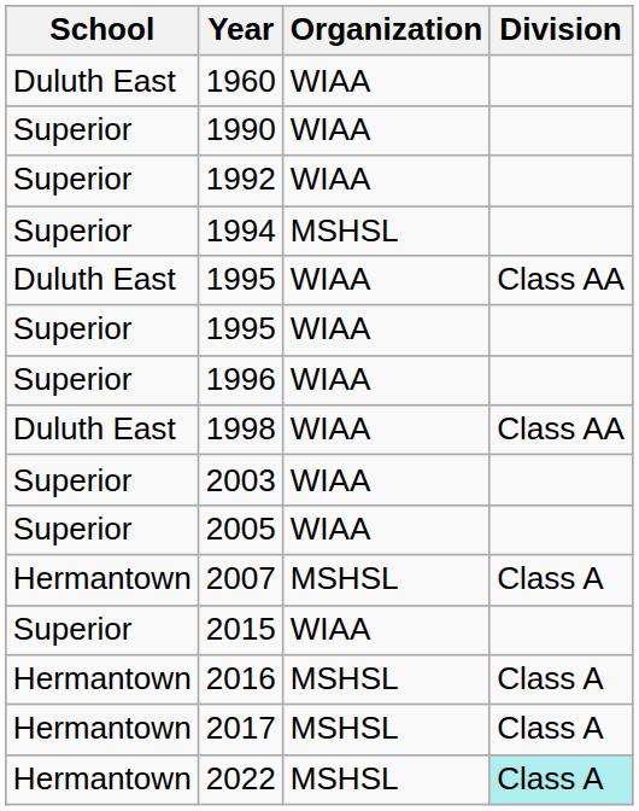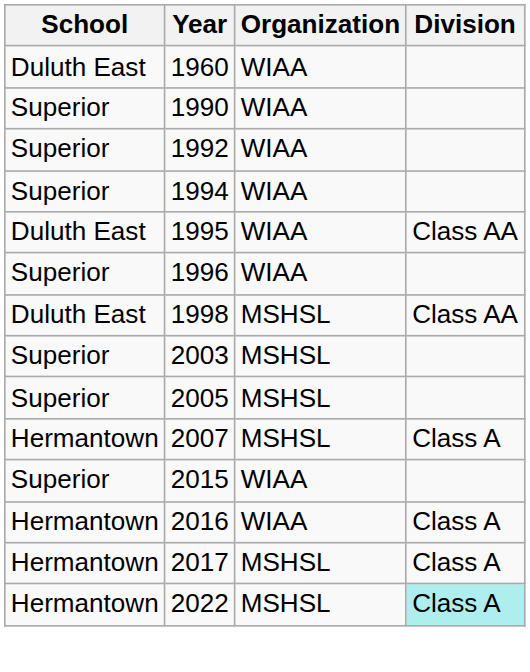 <table class="wikitable">
 <tr>
 <th>School</th>
 <th>Year</th>
 <th>Organization</th>
 <th>Division</th>
 </tr>
 <tr>
 <td>Duluth East</td>
 <td>1960</td>
 <td>WIAA</td>
 <td></td>
 </tr>
 <tr>
 <td>Superior</td>
 <td>1990</td>
 <td>WIAA</td>
 <td></td>
 </tr>
 <tr>
 <td>Superior</td>
 <td>1992</td>
 <td>WIAA</td>
 <td></td>
 </tr>
 <tr>
 <td>Superior</td>
 <td>1994</td>
-<td>MSHSL</td>
+<td>WIAA</td>
 <td></td>
 </tr>
 <tr>
 <td>Duluth East</td>
 <td>1995</td>
 <td>WIAA</td>
 <td>Class AA</td>
 </tr>
 <tr>
 <td>Superior</td>
-<td>1995</td>
-<td>WIAA</td>
-<td></td>
-</tr>
-<tr>
-<td>Superior</td>
 <td>1996</td>
 <td>WIAA</td>
 <td></td>
 </tr>
 <tr>
 <td>Duluth East</td>
 <td>1998</td>
-<td>WIAA</td>
+<td>MSHSL</td>
 <td>Class AA</td>
 </tr>
 <tr>
 <td>Superior</td>
 <td>2003</td>
-<td>WIAA</td>
+<td>MSHSL</td>
 <td></td>
 </tr>
 <tr>
 <td>Superior</td>
 <td>2005</td>
-<td>WIAA</td>
+<td>MSHSL</td>
 <td></td>
 </tr>
 <tr>
 <td>Hermantown</td>
 <td>2007</td>
 <td>MSHSL</td>
 <td>Class A</td>
 </tr>
 <tr>
 <td>Superior</td>
 <td>2015</td>
 <td>WIAA</td>
 <td></td>
 </tr>
 <tr>
 <td>Hermantown</td>
 <td>2016</td>
-<td>MSHSL</td>
+<td>WIAA</td>
 <td>Class A</td>
 </tr>
 <tr>
 <td>Hermantown</td>
 <td>2017</td>
 <td>MSHSL</td>
 <td>Class A</td>
 </tr>
 <tr>
 <td>Hermantown</td>
 <td>2022</td>
 <td>MSHSL</td>
 <td style="background: paleturquoise;">Class A</td>
 </tr>
 </table>
